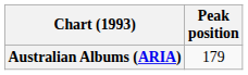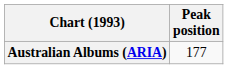 <table class="wikitable plainrowheaders">
 <tr>
 <th scope="col">Chart (1993)</th>
 <th scope="col">Peak<br>position</th>
 </tr>
 <tr>
 <th scope="row">Australian Albums (<a href='#'>ARIA</a>)</th>
-<td align="center">179</td>
+<td align="center">177</td>
 </tr>
 </table>
